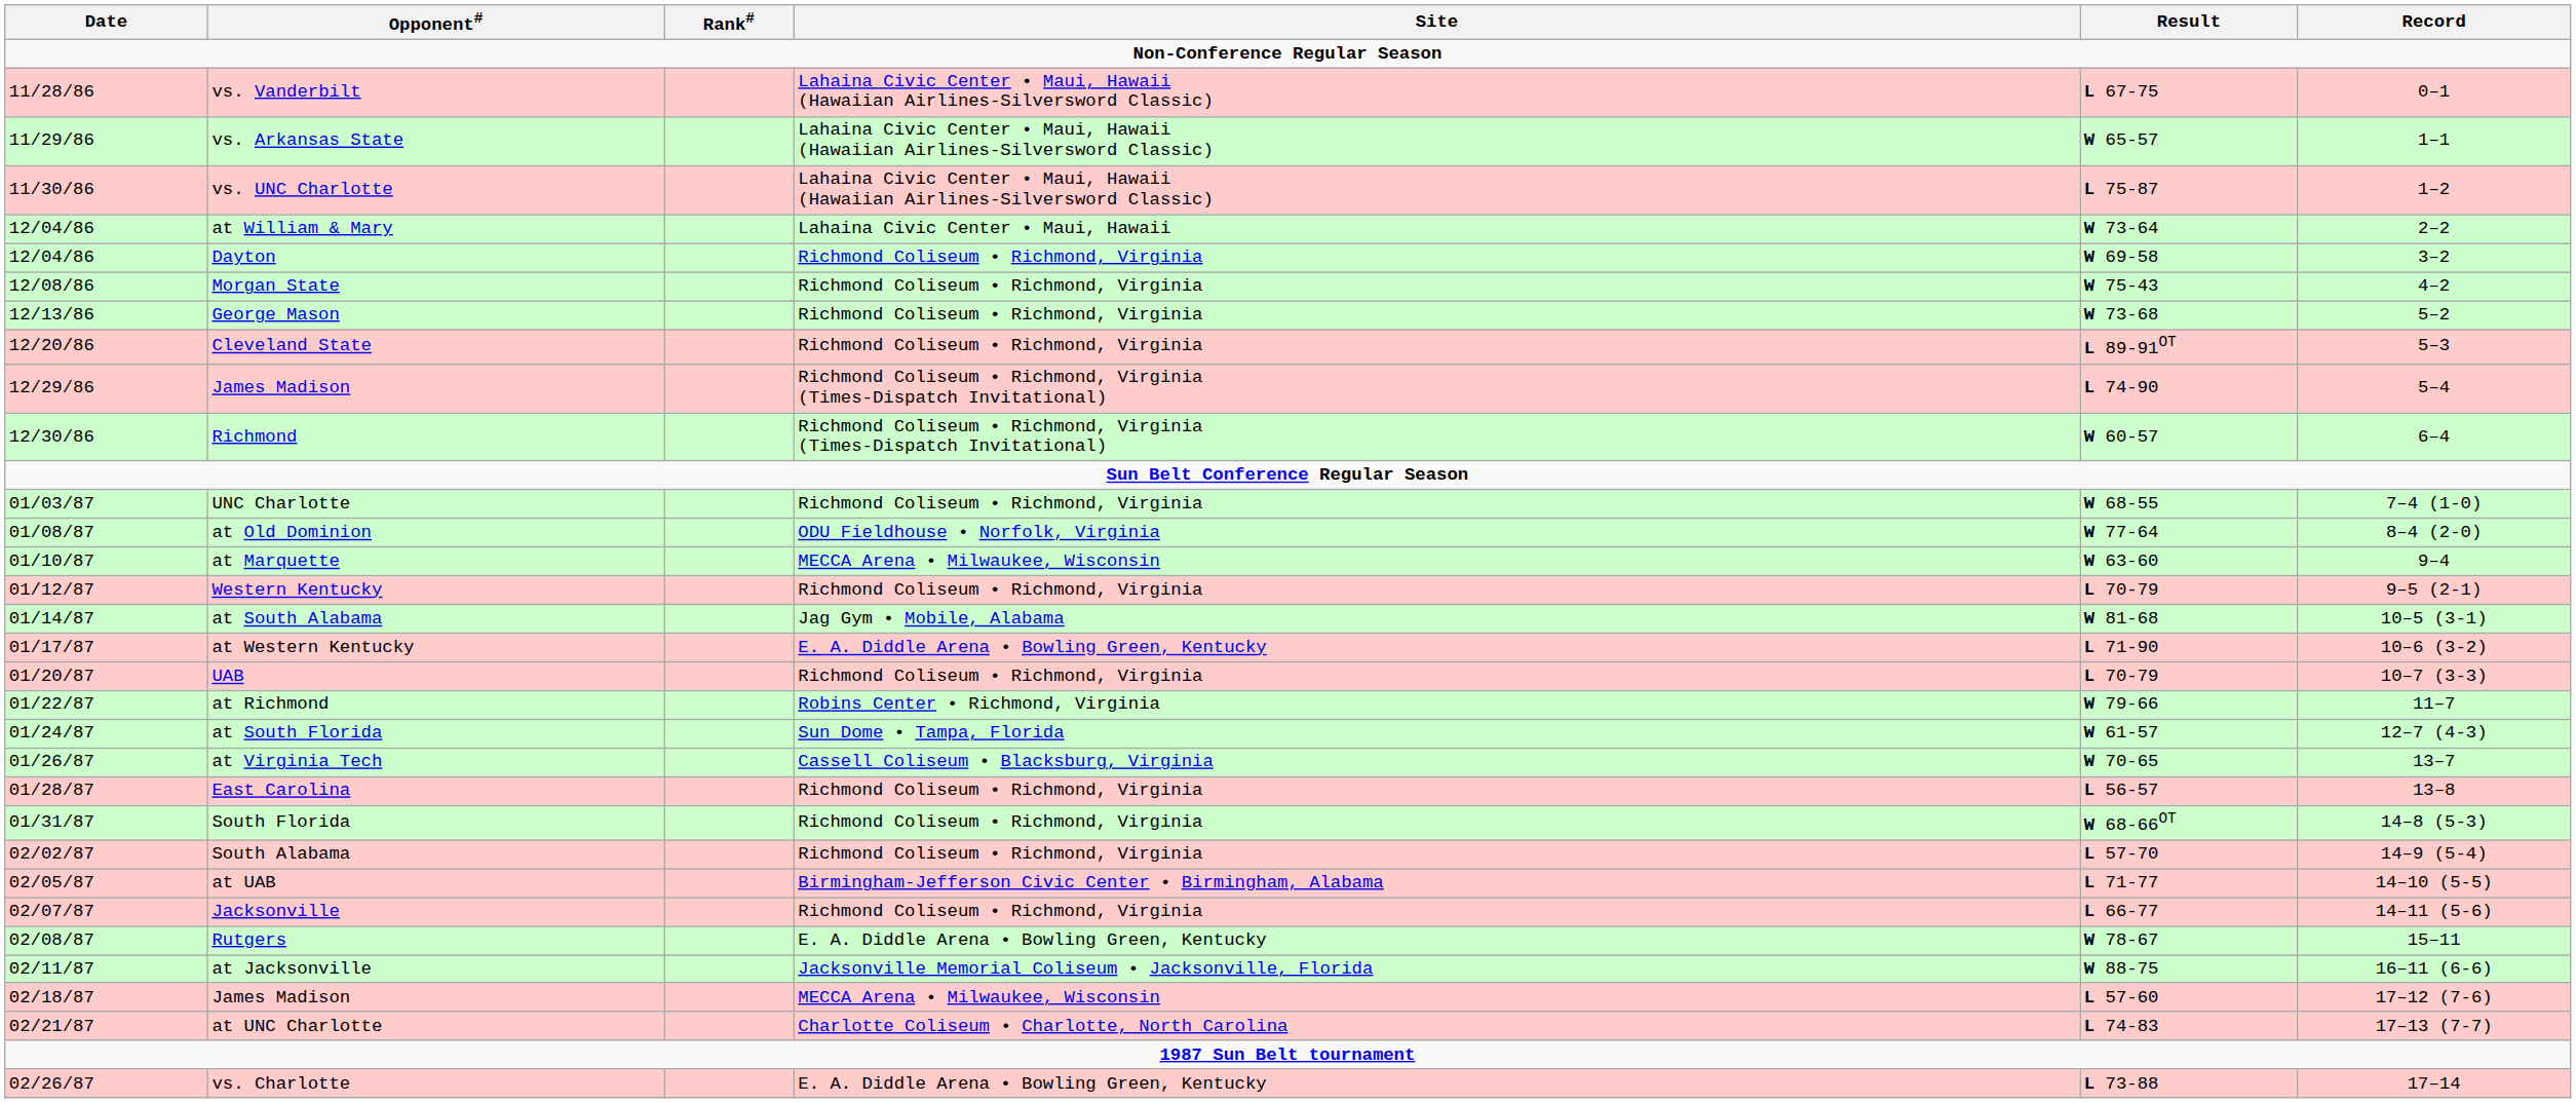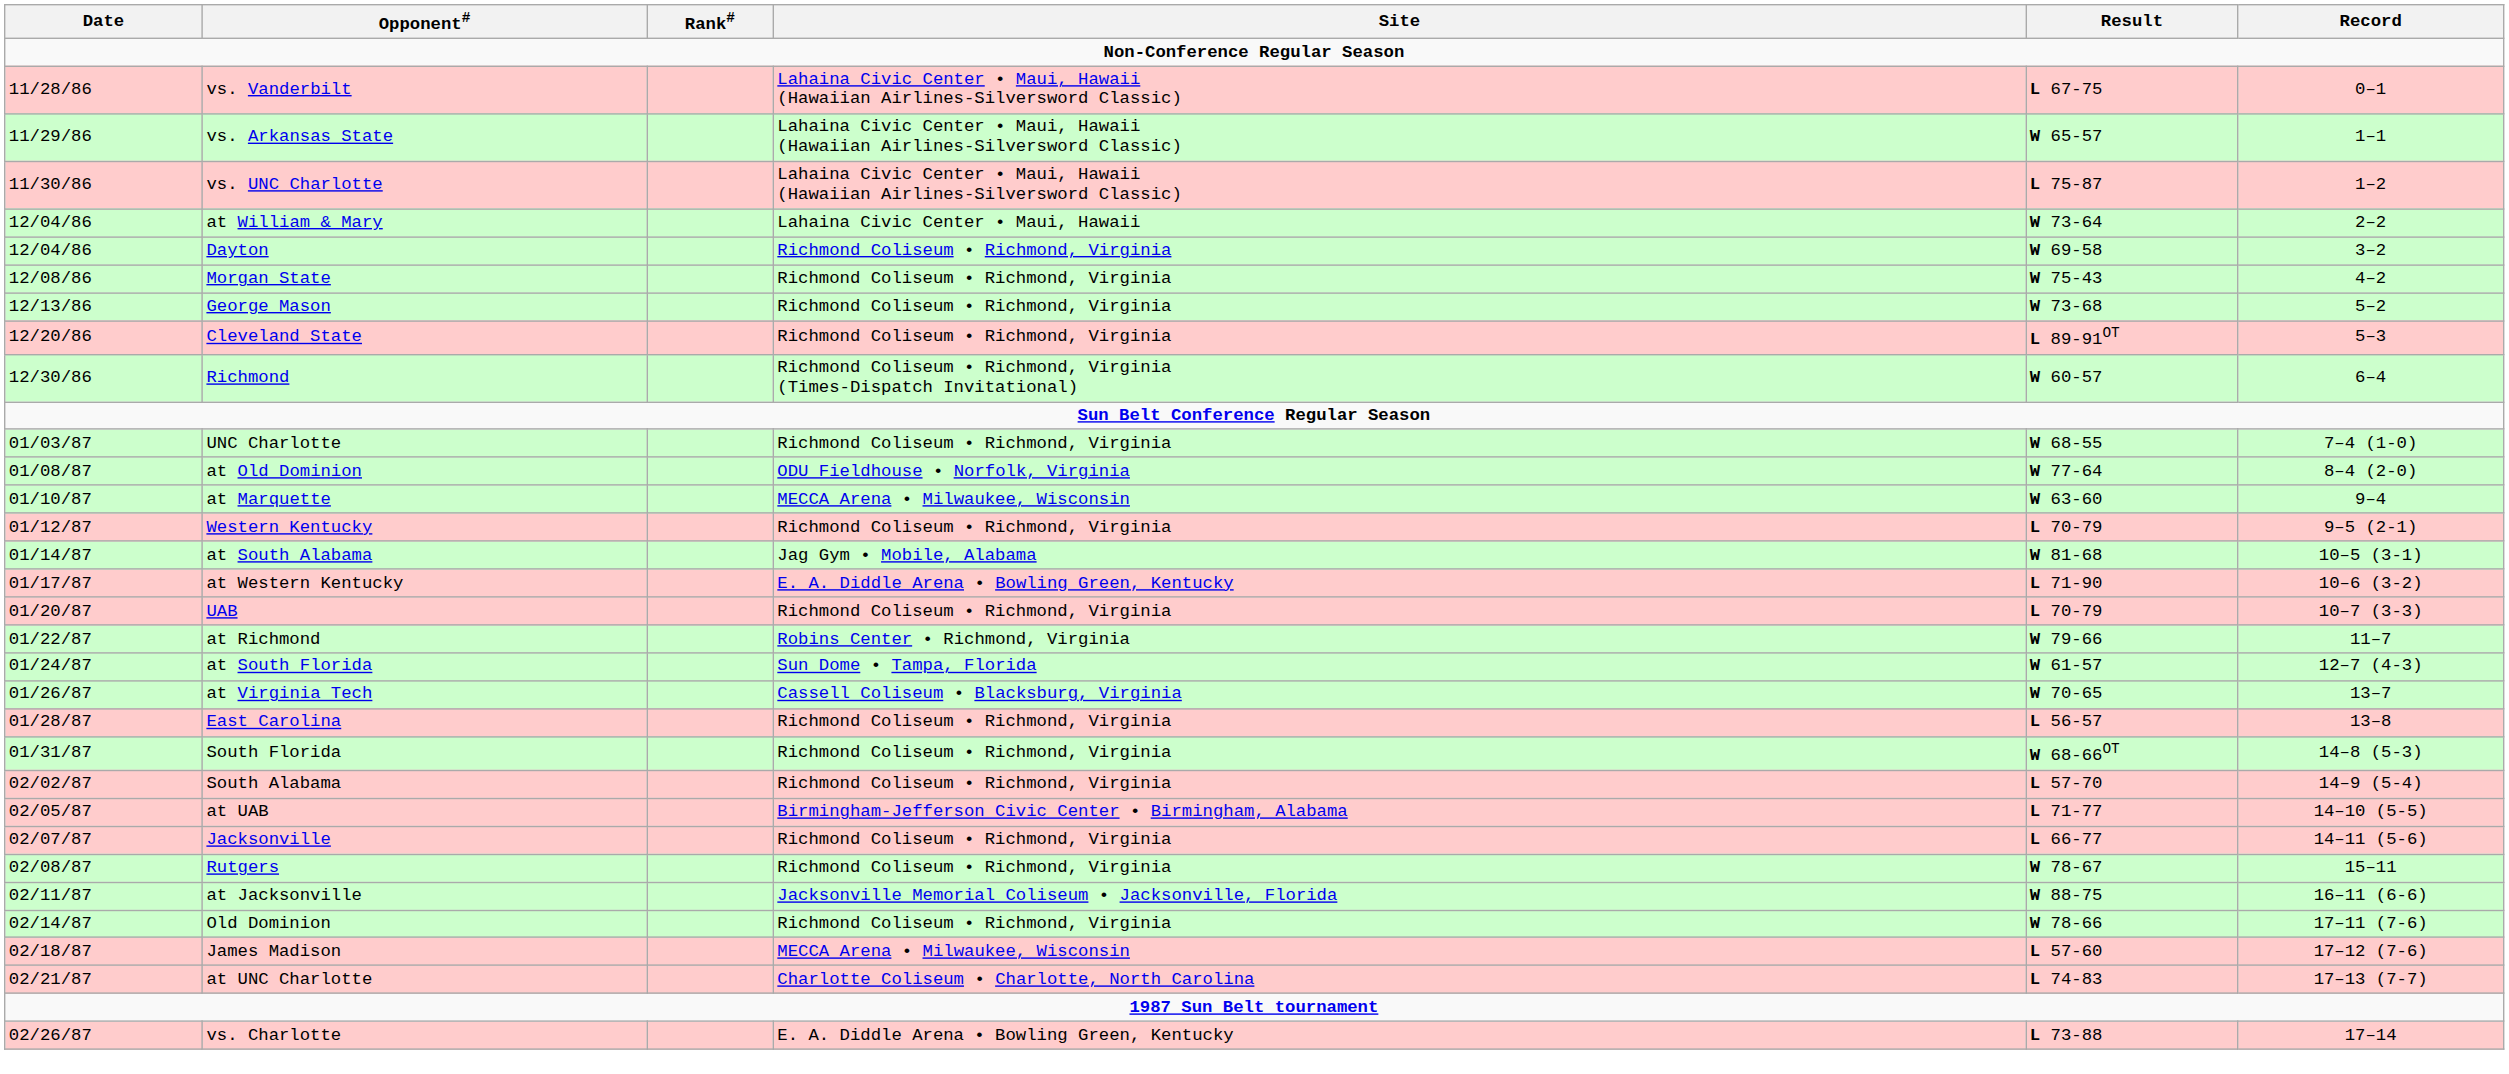 <table class="wikitable" style="width:90%; text-align:center; font-size:95%; text-align:left;">
 <tr>
 <th><strong>Date</strong></th>
 <th><strong>Opponent<sup>#</sup></strong></th>
 <th><strong>Rank<sup>#</sup></strong></th>
 <th><strong>Site</strong></th>
 <th><strong>Result</strong></th>
 <th><strong>Record</strong></th>
 </tr>
 <tr>
 <td colspan=6 align=center><strong>Non-Conference Regular Season</strong></td>
 </tr>
 <tr bgcolor =#fcc>
 <td>11/28/86</td>
 <td>vs. <a href='#'>Vanderbilt</a></td>
 <td></td>
 <td><a href='#'>Lahaina Civic Center</a> • <a href='#'>Maui, Hawaii</a> <br>(Hawaiian Airlines-Silversword Classic)</td>
 <td><strong>L</strong> 67-75</td>
 <td align=center>0–1</td>
 </tr>
 <tr bgcolor =#cfc>
 <td>11/29/86</td>
 <td>vs. <a href='#'>Arkansas State</a></td>
 <td></td>
 <td>Lahaina Civic Center • Maui, Hawaii <br>(Hawaiian Airlines-Silversword Classic)</td>
 <td><strong>W</strong> 65-57</td>
 <td align=center>1–1</td>
 </tr>
 <tr bgcolor =#fcc>
 <td>11/30/86</td>
 <td>vs. <a href='#'>UNC Charlotte</a></td>
 <td></td>
 <td>Lahaina Civic Center • Maui, Hawaii <br>(Hawaiian Airlines-Silversword Classic)</td>
 <td><strong>L</strong> 75-87</td>
 <td align=center>1–2</td>
 </tr>
 <tr bgcolor =#cfc>
 <td>12/04/86</td>
 <td>at <a href='#'>William & Mary</a></td>
 <td></td>
 <td>Lahaina Civic Center • Maui, Hawaii</td>
 <td><strong>W</strong> 73-64</td>
 <td align=center>2–2</td>
 </tr>
 <tr bgcolor =#cfc>
 <td>12/04/86</td>
 <td><a href='#'>Dayton</a></td>
 <td></td>
 <td><a href='#'>Richmond Coliseum</a> • <a href='#'>Richmond, Virginia</a></td>
 <td><strong>W</strong> 69-58</td>
 <td align=center>3–2</td>
 </tr>
 <tr bgcolor =#cfc>
 <td>12/08/86</td>
 <td><a href='#'>Morgan State</a></td>
 <td></td>
 <td>Richmond Coliseum • Richmond, Virginia</td>
 <td><strong>W</strong> 75-43</td>
 <td align=center>4–2</td>
 </tr>
 <tr bgcolor =#cfc>
 <td>12/13/86</td>
 <td><a href='#'>George Mason</a></td>
 <td></td>
 <td>Richmond Coliseum • Richmond, Virginia</td>
 <td><strong>W</strong> 73-68</td>
 <td align=center>5–2</td>
 </tr>
 <tr bgcolor =#fcc>
 <td>12/20/86</td>
 <td><a href='#'>Cleveland State</a></td>
 <td></td>
 <td>Richmond Coliseum • Richmond, Virginia</td>
 <td><strong>L</strong> 89-91<sup>OT</sup></td>
 <td align=center>5–3</td>
-</tr>
-<tr bgcolor =#fcc>
-<td>12/29/86</td>
-<td><a href='#'>James Madison</a></td>
-<td></td>
-<td>Richmond Coliseum • Richmond, Virginia <br> (Times-Dispatch Invitational)</td>
-<td><strong>L</strong> 74-90</td>
-<td align=center>5–4</td>
 </tr>
 <tr bgcolor =#cfc>
 <td>12/30/86</td>
 <td><a href='#'>Richmond</a></td>
 <td></td>
 <td>Richmond Coliseum • Richmond, Virginia <br> (Times-Dispatch Invitational)</td>
 <td><strong>W</strong> 60-57</td>
 <td align=center>6–4</td>
 </tr>
 <tr>
 <td colspan=6 align=center><strong><a href='#'>Sun Belt Conference</a> Regular Season</strong></td>
 </tr>
 <tr bgcolor =#cfc>
 <td>01/03/87</td>
 <td>UNC Charlotte</td>
 <td></td>
 <td>Richmond Coliseum • Richmond, Virginia</td>
 <td><strong>W</strong> 68-55</td>
 <td align=center>7–4 (1-0)</td>
 </tr>
 <tr bgcolor =#cfc>
 <td>01/08/87</td>
 <td>at <a href='#'>Old Dominion</a></td>
 <td></td>
 <td><a href='#'>ODU Fieldhouse</a> • <a href='#'>Norfolk, Virginia</a></td>
 <td><strong>W</strong> 77-64</td>
 <td align=center>8–4 (2-0)</td>
 </tr>
 <tr bgcolor =#cfc>
 <td>01/10/87</td>
 <td>at <a href='#'>Marquette</a></td>
 <td></td>
 <td><a href='#'>MECCA Arena</a> • <a href='#'>Milwaukee, Wisconsin</a></td>
 <td><strong>W</strong> 63-60</td>
 <td align=center>9–4</td>
 </tr>
 <tr bgcolor =#fcc>
 <td>01/12/87</td>
 <td><a href='#'>Western Kentucky</a></td>
 <td></td>
 <td>Richmond Coliseum • Richmond, Virginia</td>
 <td><strong>L</strong> 70-79</td>
 <td align=center>9–5 (2-1)</td>
 </tr>
 <tr bgcolor =#cfc>
 <td>01/14/87</td>
 <td>at <a href='#'>South Alabama</a></td>
 <td></td>
 <td>Jag Gym • <a href='#'>Mobile, Alabama</a></td>
 <td><strong>W</strong> 81-68</td>
 <td align=center>10–5 (3-1)</td>
 </tr>
 <tr bgcolor =#fcc>
 <td>01/17/87</td>
 <td>at Western Kentucky</td>
 <td></td>
 <td><a href='#'>E. A. Diddle Arena</a> • <a href='#'>Bowling Green, Kentucky</a></td>
 <td><strong>L</strong> 71-90</td>
 <td align=center>10–6 (3-2)</td>
 </tr>
 <tr bgcolor =#fcc>
 <td>01/20/87</td>
 <td><a href='#'>UAB</a></td>
 <td></td>
 <td>Richmond Coliseum • Richmond, Virginia</td>
 <td><strong>L</strong> 70-79</td>
 <td align=center>10–7 (3-3)</td>
 </tr>
 <tr bgcolor =#cfc>
 <td>01/22/87</td>
 <td>at Richmond</td>
 <td></td>
 <td><a href='#'>Robins Center</a> • Richmond, Virginia</td>
 <td><strong>W</strong> 79-66</td>
 <td align=center>11–7</td>
 </tr>
 <tr bgcolor =#cfc>
 <td>01/24/87</td>
 <td>at <a href='#'>South Florida</a></td>
 <td></td>
 <td><a href='#'>Sun Dome</a> • <a href='#'>Tampa, Florida</a></td>
 <td><strong>W</strong> 61-57</td>
 <td align=center>12–7 (4-3)</td>
 </tr>
 <tr bgcolor =#cfc>
 <td>01/26/87</td>
 <td>at <a href='#'>Virginia Tech</a></td>
 <td></td>
 <td><a href='#'>Cassell Coliseum</a> • <a href='#'>Blacksburg, Virginia</a></td>
 <td><strong>W</strong> 70-65</td>
 <td align=center>13–7</td>
 </tr>
 <tr bgcolor =#fcc>
 <td>01/28/87</td>
 <td><a href='#'>East Carolina</a></td>
 <td></td>
 <td>Richmond Coliseum • Richmond, Virginia</td>
 <td><strong>L</strong> 56-57</td>
 <td align=center>13–8</td>
 </tr>
 <tr bgcolor =#cfc>
 <td>01/31/87</td>
 <td>South Florida</td>
 <td></td>
 <td>Richmond Coliseum • Richmond, Virginia</td>
 <td><strong>W</strong> 68-66<sup>OT</sup></td>
 <td align=center>14–8 (5-3)</td>
 </tr>
 <tr bgcolor =#fcc>
 <td>02/02/87</td>
 <td>South Alabama</td>
 <td></td>
 <td>Richmond Coliseum • Richmond, Virginia</td>
 <td><strong>L</strong> 57-70</td>
 <td align=center>14–9 (5-4)</td>
 </tr>
 <tr bgcolor =#fcc>
 <td>02/05/87</td>
 <td>at UAB</td>
 <td></td>
 <td><a href='#'>Birmingham-Jefferson Civic Center</a> • <a href='#'>Birmingham, Alabama</a></td>
 <td><strong>L</strong> 71-77</td>
 <td align=center>14–10 (5-5)</td>
 </tr>
 <tr bgcolor =#fcc>
 <td>02/07/87</td>
 <td><a href='#'>Jacksonville</a></td>
 <td></td>
 <td>Richmond Coliseum • Richmond, Virginia</td>
 <td><strong>L</strong> 66-77</td>
 <td align=center>14–11 (5-6)</td>
 </tr>
 <tr bgcolor =#cfc>
 <td>02/08/87</td>
 <td><a href='#'>Rutgers</a></td>
 <td></td>
-<td>E. A. Diddle Arena • Bowling Green, Kentucky</td>
+<td>Richmond Coliseum • Richmond, Virginia</td>
 <td><strong>W</strong> 78-67</td>
 <td align=center>15–11</td>
 </tr>
 <tr bgcolor =#cfc>
 <td>02/11/87</td>
 <td>at Jacksonville</td>
 <td></td>
 <td><a href='#'>Jacksonville Memorial Coliseum</a> • <a href='#'>Jacksonville, Florida</a></td>
 <td><strong>W</strong> 88-75</td>
 <td align=center>16–11 (6-6)</td>
+</tr>
+<tr bgcolor =#cfc>
+<td>02/14/87</td>
+<td>Old Dominion</td>
+<td></td>
+<td>Richmond Coliseum • Richmond, Virginia</td>
+<td><strong>W</strong> 78-66</td>
+<td align=center>17–11 (7-6)</td>
 </tr>
 <tr bgcolor =#fcc>
 <td>02/18/87</td>
 <td>James Madison</td>
 <td></td>
 <td><a href='#'>MECCA Arena</a> • <a href='#'>Milwaukee, Wisconsin</a></td>
 <td><strong>L</strong> 57-60</td>
 <td align=center>17–12 (7-6)</td>
 </tr>
 <tr bgcolor =#fcc>
 <td>02/21/87</td>
 <td>at UNC Charlotte</td>
 <td></td>
 <td><a href='#'>Charlotte Coliseum</a> • <a href='#'>Charlotte, North Carolina</a></td>
 <td><strong>L</strong> 74-83</td>
 <td align=center>17–13 (7-7)</td>
 </tr>
 <tr>
 <td colspan=6 align=center><strong><a href='#'>1987 Sun Belt tournament</a></strong></td>
 </tr>
 <tr bgcolor =#fcc>
 <td>02/26/87</td>
 <td>vs. Charlotte</td>
 <td></td>
 <td>E. A. Diddle Arena • Bowling Green, Kentucky</td>
 <td><strong>L</strong> 73-88</td>
 <td align=center>17–14</td>
 </tr>
 </table>
